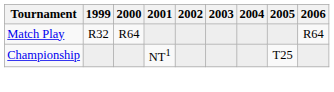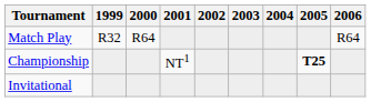 <table class="wikitable" style="text-align:center;">
 <tr>
 <th>Tournament</th>
 <th>1999</th>
 <th>2000</th>
 <th>2001</th>
 <th>2002</th>
 <th>2003</th>
 <th>2004</th>
 <th>2005</th>
 <th>2006</th>
 </tr>
 <tr>
 <td align="left"><a href='#'>Match Play</a></td>
 <td>R32</td>
 <td>R64</td>
 <td style="background:#eeeeee;"></td>
 <td style="background:#eeeeee;"></td>
 <td style="background:#eeeeee;"></td>
 <td style="background:#eeeeee;"></td>
 <td style="background:#eeeeee;"></td>
 <td>R64</td>
 </tr>
 <tr>
 <td align="left"><a href='#'>Championship</a></td>
 <td style="background:#eeeeee;"></td>
 <td style="background:#eeeeee;"></td>
 <td>NT<sup>1</sup></td>
 <td style="background:#eeeeee;"></td>
 <td style="background:#eeeeee;"></td>
 <td style="background:#eeeeee;"></td>
-<td>T25</td>
+<td><strong>T25</strong></td>
+<td style="background:#eeeeee;"></td>
+</tr>
+<tr>
+<td align="left"><a href='#'>Invitational</a></td>
+<td style="background:#eeeeee;"></td>
+<td style="background:#eeeeee;"></td>
+<td style="background:#eeeeee;"></td>
+<td style="background:#eeeeee;"></td>
+<td style="background:#eeeeee;"></td>
+<td style="background:#eeeeee;"></td>
+<td style="background:#eeeeee;"></td>
 <td style="background:#eeeeee;"></td>
 </tr>
 </table>
